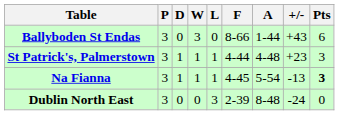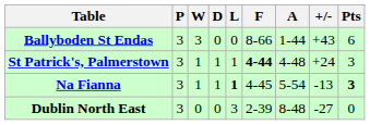 <table class="wikitable">
 <tr>
 <th>Table</th>
 <th>P</th>
+<th>W</th>
 <th>D</th>
-<th>W</th>
 <th>L</th>
 <th>F</th>
 <th>A</th>
 <th>+/-</th>
 <th>Pts</th>
 </tr>
 <tr style="text-align:Center; background:#cfc;">
 <td><strong><a href='#'>Ballyboden St Endas</a></strong></td>
 <td>3</td>
+<td>3</td>
 <td>0</td>
-<td>3</td>
 <td>0</td>
 <td>8-66</td>
 <td>1-44</td>
 <td>+43</td>
 <td>6</td>
 </tr>
 <tr style="text-align:Center; background:#cfc;">
 <td><strong><a href='#'>St Patrick's, Palmerstown</a></strong></td>
 <td>3</td>
 <td>1</td>
 <td>1</td>
 <td>1</td>
-<td>4-44</td>
+<td><strong>4-44</strong></td>
 <td>4-48</td>
-<td>+23</td>
+<td>+24</td>
 <td>3</td>
 </tr>
 <tr style="text-align:Center; background:#cfc;">
 <td><strong><a href='#'>Na Fianna</a></strong></td>
 <td>3</td>
 <td>1</td>
 <td>1</td>
-<td>1</td>
+<td><strong>1</strong></td>
 <td>4-45</td>
 <td>5-54</td>
 <td>-13</td>
 <td><strong>3</strong></td>
 </tr>
 <tr style="text-align:Center; background:#cfc;">
 <td><strong>Dublin North East</strong></td>
 <td>3</td>
 <td>0</td>
 <td>0</td>
 <td>3</td>
 <td>2-39</td>
 <td>8-48</td>
-<td>-24</td>
+<td>-27</td>
 <td>0</td>
 </tr>
 </table>
